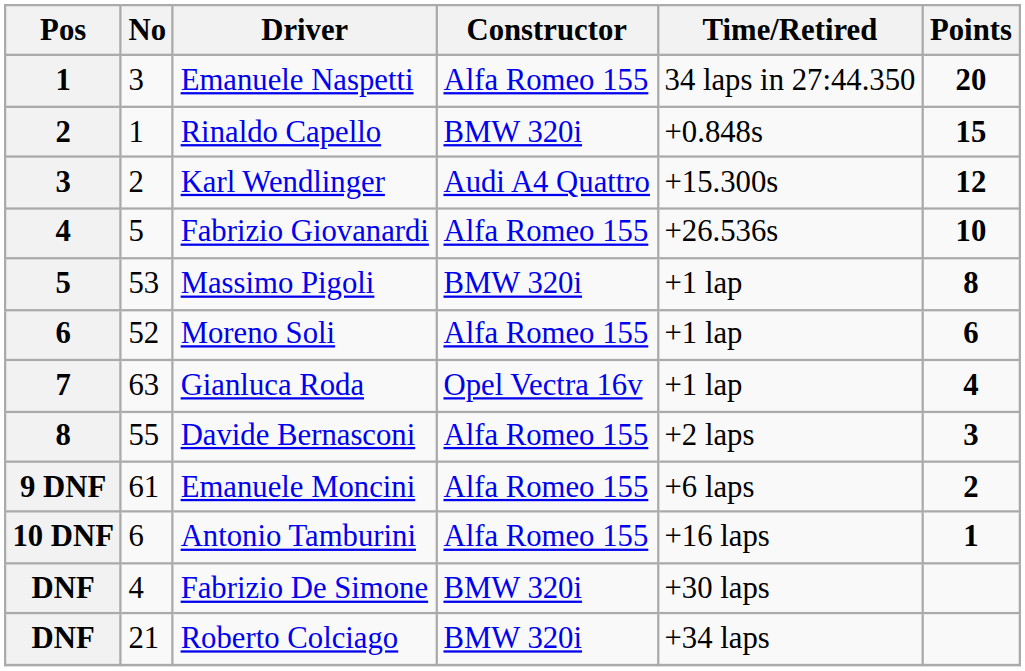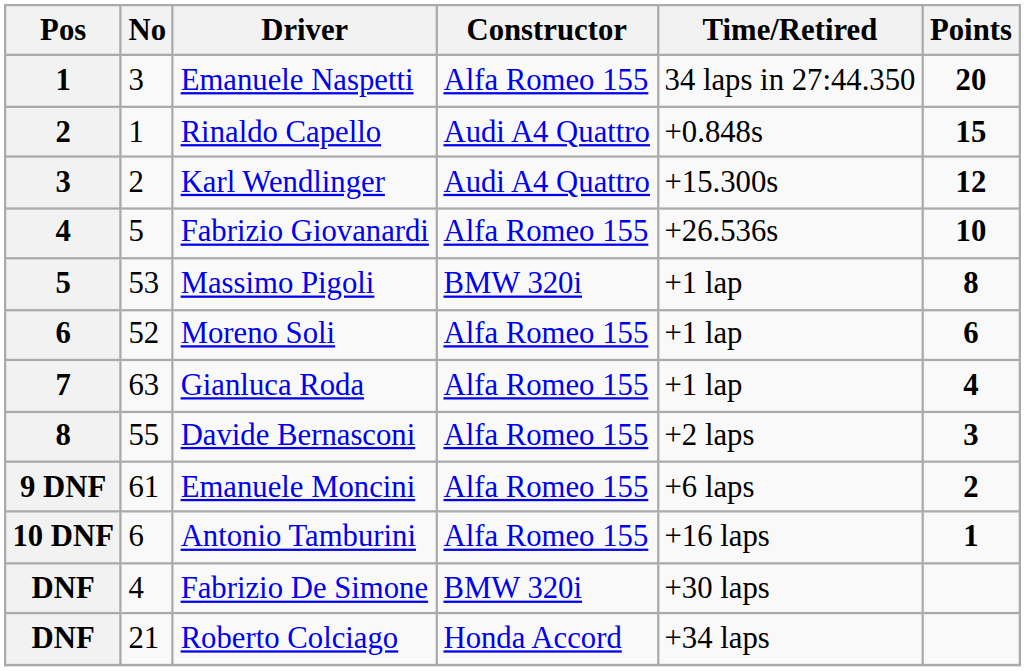 <table class="wikitable" style="font-size: 85%;">
 <tr>
 <th>Pos</th>
 <th>No</th>
 <th>Driver</th>
 <th>Constructor</th>
 <th>Time/Retired</th>
 <th>Points</th>
 </tr>
 <tr>
 <th>1</th>
 <td>3</td>
 <td> <a href='#'>Emanuele Naspetti</a></td>
 <td><a href='#'>Alfa Romeo 155</a></td>
 <td>34 laps in 27:44.350</td>
 <td align=center><strong>20</strong></td>
 </tr>
 <tr>
 <th>2</th>
 <td>1</td>
 <td> <a href='#'>Rinaldo Capello</a></td>
-<td><a href='#'>BMW 320i</a></td>
+<td><a href='#'>Audi A4 Quattro</a></td>
 <td>+0.848s</td>
 <td align=center><strong>15</strong></td>
 </tr>
 <tr>
 <th>3</th>
 <td>2</td>
 <td> <a href='#'>Karl Wendlinger</a></td>
 <td><a href='#'>Audi A4 Quattro</a></td>
 <td>+15.300s</td>
 <td align=center><strong>12</strong></td>
 </tr>
 <tr>
 <th>4</th>
 <td>5</td>
 <td> <a href='#'>Fabrizio Giovanardi</a></td>
 <td><a href='#'>Alfa Romeo 155</a></td>
 <td>+26.536s</td>
 <td align=center><strong>10</strong></td>
 </tr>
 <tr>
 <th>5</th>
 <td>53</td>
 <td> <a href='#'>Massimo Pigoli</a></td>
 <td><a href='#'>BMW 320i</a></td>
 <td>+1 lap</td>
 <td align=center><strong>8</strong></td>
 </tr>
 <tr>
 <th>6</th>
 <td>52</td>
 <td> <a href='#'>Moreno Soli</a></td>
 <td><a href='#'>Alfa Romeo 155</a></td>
 <td>+1 lap</td>
 <td align=center><strong>6</strong></td>
 </tr>
 <tr>
 <th>7</th>
 <td>63</td>
 <td> <a href='#'>Gianluca Roda</a></td>
-<td><a href='#'> Opel Vectra 16v</a></td>
+<td><a href='#'>Alfa Romeo 155</a></td>
 <td>+1 lap</td>
 <td align=center><strong>4</strong></td>
 </tr>
 <tr>
 <th>8</th>
 <td>55</td>
 <td> <a href='#'>Davide Bernasconi</a></td>
 <td><a href='#'>Alfa Romeo 155</a></td>
 <td>+2 laps</td>
 <td align=center><strong>3</strong></td>
 </tr>
 <tr>
 <th>9 DNF</th>
 <td>61</td>
 <td> <a href='#'>Emanuele Moncini</a></td>
 <td><a href='#'>Alfa Romeo 155</a></td>
 <td>+6 laps</td>
 <td align=center><strong>2</strong></td>
 </tr>
 <tr>
 <th>10 DNF</th>
 <td>6</td>
 <td> <a href='#'>Antonio Tamburini</a></td>
 <td><a href='#'>Alfa Romeo 155</a></td>
 <td>+16 laps</td>
 <td align=center><strong>1</strong></td>
 </tr>
 <tr>
 <th>DNF</th>
 <td>4</td>
 <td> <a href='#'>Fabrizio De Simone</a></td>
 <td><a href='#'>BMW 320i</a></td>
 <td>+30 laps</td>
 <td></td>
 </tr>
 <tr>
 <th>DNF</th>
 <td>21</td>
 <td> <a href='#'>Roberto Colciago</a></td>
-<td><a href='#'>BMW 320i</a></td>
+<td><a href='#'>Honda Accord</a></td>
 <td>+34 laps</td>
 <td></td>
 </tr>
 <tr>
 </tr>
 </table>
